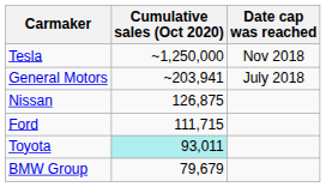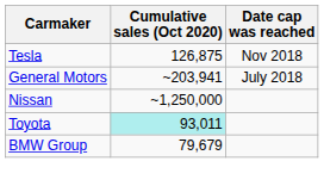 <table class="wikitable" style="float: center;">
 <tr>
 <th>Carmaker</th>
 <th>Cumulative<br> sales (Oct 2020)</th>
 <th>Date cap<br> was reached</th>
 </tr>
 <tr>
 <td><a href='#'>Tesla</a></td>
-<td align=right>~1,250,000</td>
+<td align=right>126,875</td>
 <td align=center>Nov 2018</td>
 </tr>
 <tr>
 <td><a href='#'>General Motors</a></td>
 <td align=right>~203,941</td>
 <td align=center>July 2018</td>
 </tr>
 <tr>
 <td><a href='#'>Nissan</a></td>
-<td align=right>126,875</td>
-<td></td>
-</tr>
-<tr>
-<td><a href='#'>Ford</a></td>
-<td align=right>111,715</td>
+<td align=right>~1,250,000</td>
 <td></td>
 </tr>
 <tr>
 <td><a href='#'>Toyota</a></td>
 <td align=right style="background: paleturquoise;">93,011</td>
 <td></td>
 </tr>
 <tr>
 <td><a href='#'>BMW Group</a></td>
 <td align=right>79,679</td>
 <td></td>
 </tr>
 </table>
